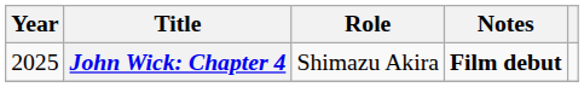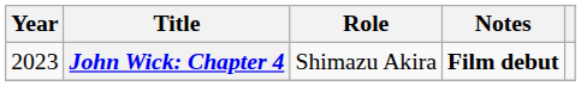 <table class="wikitable plainrowheaders sortable">
 <tr>
 <th scope="col">Year</th>
 <th scope="col">Title</th>
 <th scope="col">Role</th>
 <th scope="col" class="unsortable">Notes</th>
 <th scope="col" class="unsortable"></th>
 </tr>
 <tr>
-<td>2025</td>
+<td>2023</td>
 <th scope="row"><em><a href='#'>John Wick: Chapter 4</a></em></th>
 <td>Shimazu Akira</td>
 <td><strong>Film debut</strong></td>
 <td align="center"></td>
 </tr>
 <tr>
 </tr>
 </table>
